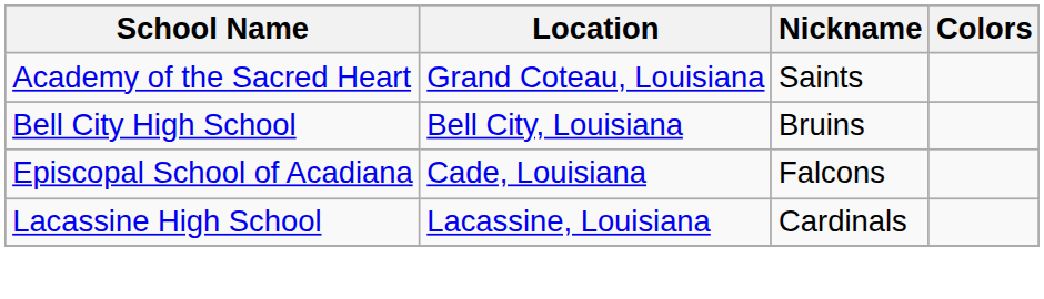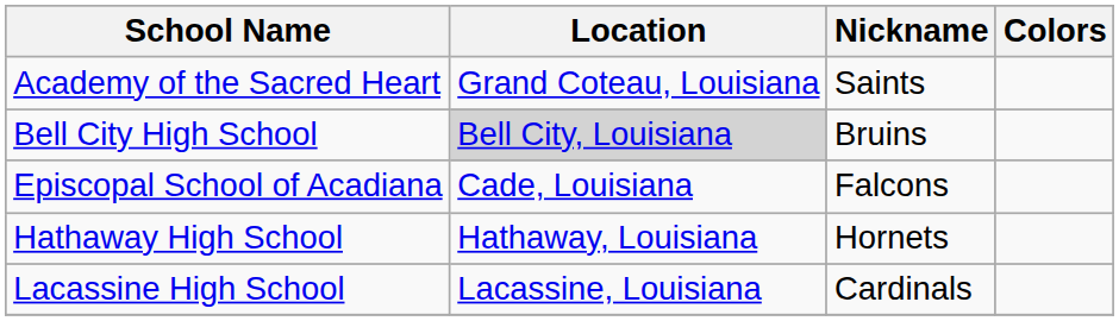 <table class="wikitable">
 <tr>
 <th>School Name</th>
 <th>Location</th>
 <th>Nickname</th>
 <th>Colors</th>
 </tr>
 <tr>
 <td><a href='#'>Academy of the Sacred Heart</a></td>
 <td><a href='#'>Grand Coteau, Louisiana</a></td>
 <td>Saints</td>
 <td> </td>
 </tr>
 <tr>
 <td><a href='#'>Bell City High School</a></td>
-<td><a href='#'>Bell City, Louisiana</a></td>
+<td style="background: lightgrey;"><a href='#'>Bell City, Louisiana</a></td>
 <td>Bruins</td>
 <td> </td>
 </tr>
 <tr>
 <td><a href='#'>Episcopal School of Acadiana</a></td>
 <td><a href='#'>Cade, Louisiana</a></td>
 <td>Falcons</td>
+<td> </td>
+</tr>
+<tr>
+<td><a href='#'>Hathaway High School</a></td>
+<td><a href='#'>Hathaway, Louisiana</a></td>
+<td>Hornets</td>
 <td> </td>
 </tr>
 <tr>
 <td><a href='#'>Lacassine High School</a></td>
 <td><a href='#'>Lacassine, Louisiana</a></td>
 <td>Cardinals</td>
 <td>  </td>
 </tr>
 <tr>
 </tr>
 </table>
